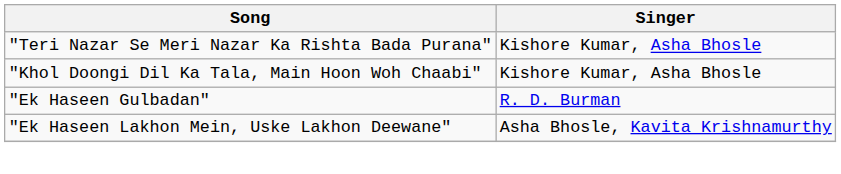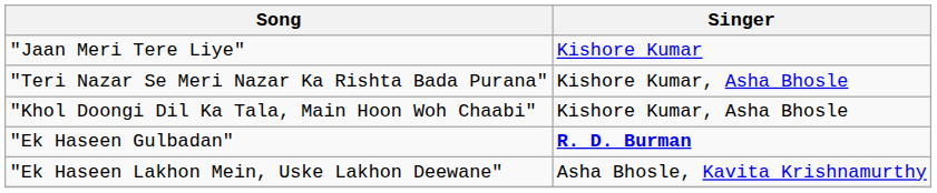 <table class="wikitable">
 <tr>
 <th>Song</th>
 <th>Singer</th>
+</tr>
+<tr>
+<td>"Jaan Meri Tere Liye"</td>
+<td><a href='#'>Kishore Kumar</a></td>
 </tr>
 <tr>
 <td>"Teri Nazar Se Meri Nazar Ka Rishta Bada Purana"</td>
 <td>Kishore Kumar, <a href='#'>Asha Bhosle</a></td>
 </tr>
 <tr>
 <td>"Khol Doongi Dil Ka Tala, Main Hoon Woh Chaabi"</td>
 <td>Kishore Kumar, Asha Bhosle</td>
 </tr>
 <tr>
 <td>"Ek Haseen Gulbadan"</td>
-<td><a href='#'>R. D. Burman</a></td>
+<td><strong><a href='#'>R. D. Burman</a></strong></td>
 </tr>
 <tr>
 <td>"Ek Haseen Lakhon Mein, Uske Lakhon Deewane"</td>
 <td>Asha Bhosle, <a href='#'>Kavita Krishnamurthy</a></td>
 </tr>
 <tr>
 </tr>
 </table>
